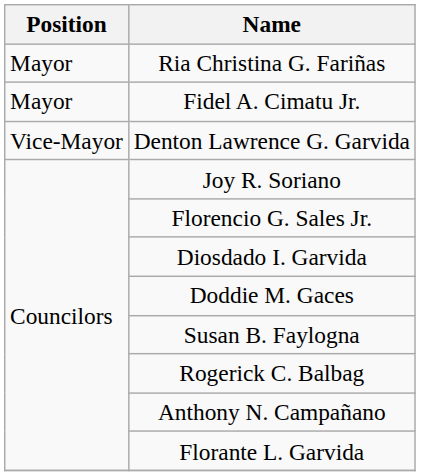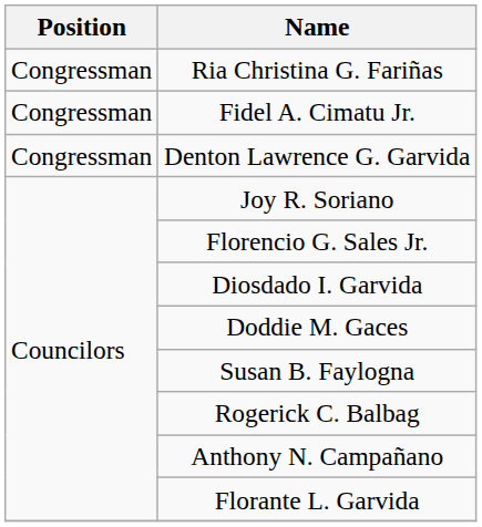 <table class="wikitable" style="line-height:1.20em; font-size:100%;">
 <tr>
 <th>Position</th>
 <th>Name</th>
 </tr>
 <tr>
-<td>Mayor</td>
+<td>Congressman</td>
 <td style="text-align:center;">Ria Christina G. Fariñas</td>
 </tr>
 <tr>
-<td>Mayor</td>
+<td>Congressman</td>
 <td style="text-align:center;">Fidel A. Cimatu Jr.</td>
 </tr>
 <tr>
-<td>Vice-Mayor</td>
+<td>Congressman</td>
 <td style="text-align:center;">Denton Lawrence G. Garvida</td>
 </tr>
 <tr>
 <td rowspan=8>Councilors</td>
 <td style="text-align:center;">Joy R. Soriano</td>
 </tr>
 <tr>
 <td style="text-align:center;">Florencio G. Sales Jr.</td>
 </tr>
 <tr>
 <td style="text-align:center;">Diosdado I. Garvida</td>
 </tr>
 <tr>
 <td style="text-align:center;">Doddie M. Gaces</td>
 </tr>
 <tr>
 <td style="text-align:center;">Susan B. Faylogna</td>
 </tr>
 <tr>
 <td style="text-align:center;">Rogerick C. Balbag</td>
 </tr>
 <tr>
 <td style="text-align:center;">Anthony N. Campañano</td>
 </tr>
 <tr>
 <td style="text-align:center;">Florante L. Garvida</td>
 </tr>
 <tr>
 </tr>
 </table>
